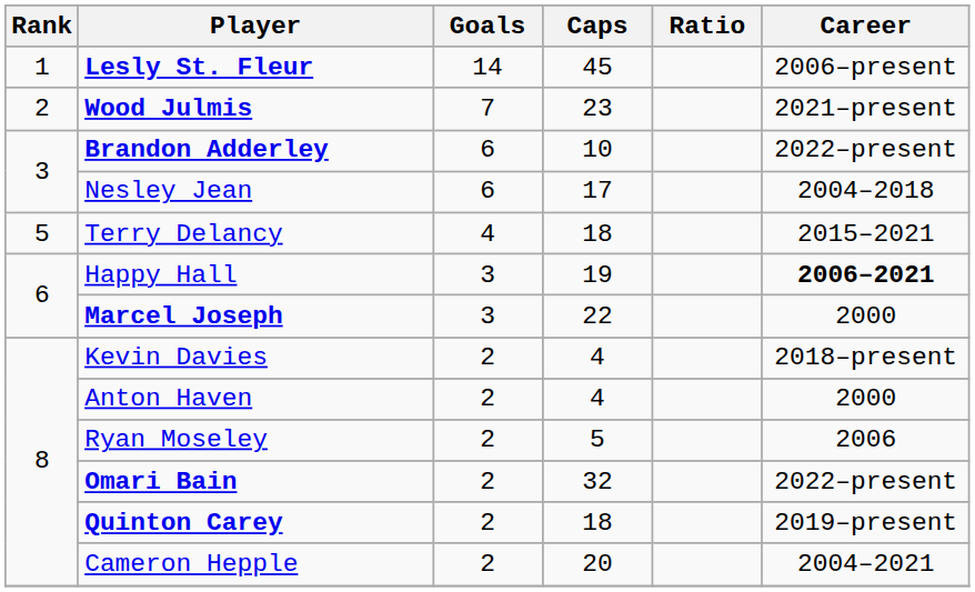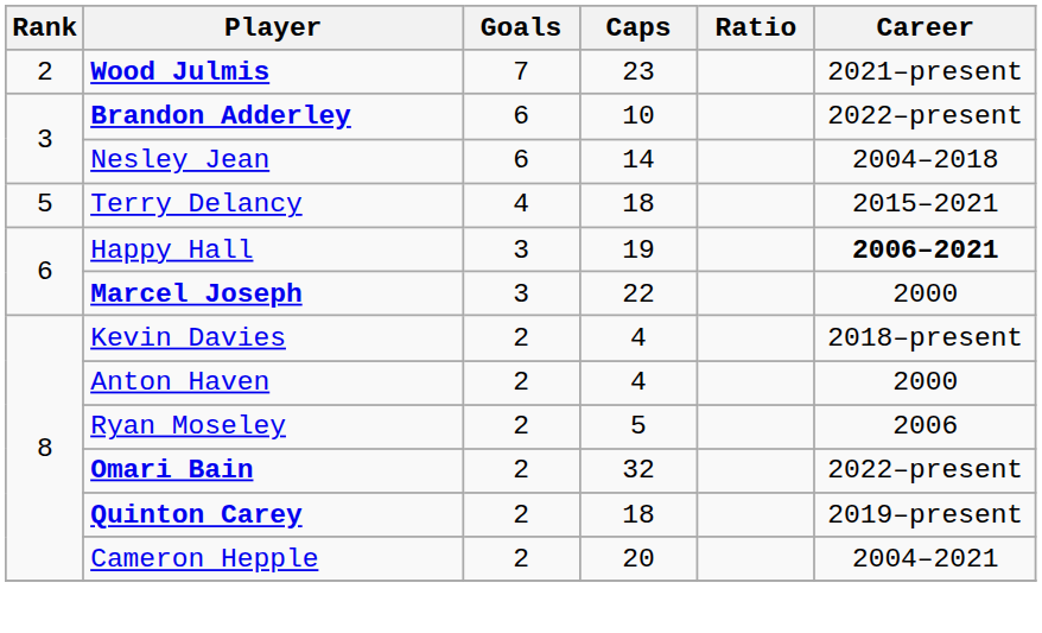 <table class="wikitable sortable" style="text-align:center;">
 <tr>
 <th width=30px>Rank</th>
 <th style="width:175px;">Player</th>
 <th width=50px>Goals</th>
 <th width=50px>Caps</th>
 <th width=50px>Ratio</th>
 <th style="width:100px;">Career</th>
-</tr>
-<tr>
-<td>1</td>
-<td style="text-align: left;"><strong><a href='#'>Lesly St. Fleur</a></strong></td>
-<td>14</td>
-<td>45</td>
-<td></td>
-<td>2006–present</td>
 </tr>
 <tr>
 <td>2</td>
 <td style="text-align: left;"><strong><a href='#'>Wood Julmis</a></strong></td>
 <td>7</td>
 <td>23</td>
 <td></td>
 <td>2021–present</td>
 </tr>
 <tr>
 <td rowspan=2>3</td>
 <td style="text-align: left;"><strong><a href='#'>Brandon Adderley</a></strong></td>
 <td>6</td>
 <td>10</td>
 <td></td>
 <td>2022–present</td>
 </tr>
 <tr>
 <td style="text-align: left;"><a href='#'>Nesley Jean</a></td>
 <td>6</td>
-<td>17</td>
+<td>14</td>
 <td></td>
 <td>2004–2018</td>
 </tr>
 <tr>
 <td>5</td>
 <td style="text-align: left;"><a href='#'>Terry Delancy</a></td>
 <td>4</td>
 <td>18</td>
 <td></td>
 <td>2015–2021</td>
 </tr>
 <tr>
 <td rowspan=2>6</td>
 <td style="text-align: left;"><a href='#'>Happy Hall</a></td>
 <td>3</td>
 <td>19</td>
 <td></td>
 <td><strong>2006–2021</strong></td>
 </tr>
 <tr>
 <td style="text-align: left;"><strong><a href='#'>Marcel Joseph</a></strong></td>
 <td>3</td>
 <td>22</td>
 <td></td>
 <td>2000</td>
 </tr>
 <tr>
 <td rowspan=6>8</td>
 <td style="text-align: left;"><a href='#'>Kevin Davies</a></td>
 <td>2</td>
 <td>4</td>
 <td></td>
 <td>2018–present</td>
 </tr>
 <tr>
 <td style="text-align: left;"><a href='#'>Anton Haven</a></td>
 <td>2</td>
 <td>4</td>
 <td></td>
 <td>2000</td>
 </tr>
 <tr>
 <td style="text-align: left;"><a href='#'>Ryan Moseley</a></td>
 <td>2</td>
 <td>5</td>
 <td></td>
 <td>2006</td>
 </tr>
 <tr>
 <td style="text-align: left;"><strong><a href='#'>Omari Bain</a></strong></td>
 <td>2</td>
 <td>32</td>
 <td></td>
 <td>2022–present</td>
 </tr>
 <tr>
 <td style="text-align: left;"><strong><a href='#'>Quinton Carey</a></strong></td>
 <td>2</td>
 <td>18</td>
 <td></td>
 <td>2019–present</td>
 </tr>
 <tr>
 <td style="text-align: left;"><a href='#'>Cameron Hepple</a></td>
 <td>2</td>
 <td>20</td>
 <td></td>
 <td>2004–2021</td>
 </tr>
 <tr>
 </tr>
 </table>
